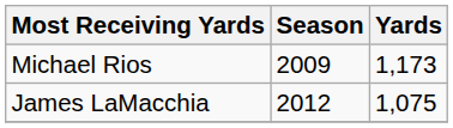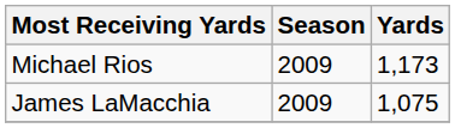 <table class="wikitable" style="font-size: 95%;">
 <tr>
 <th>Most Receiving Yards</th>
 <th>Season</th>
 <th>Yards</th>
 </tr>
 <tr>
 <td>Michael Rios</td>
 <td>2009</td>
 <td>1,173</td>
 </tr>
 <tr>
 <td>James LaMacchia</td>
-<td>2012</td>
+<td>2009</td>
 <td>1,075</td>
 </tr>
 <tr>
 </tr>
 </table>
